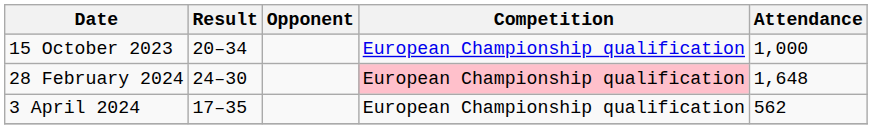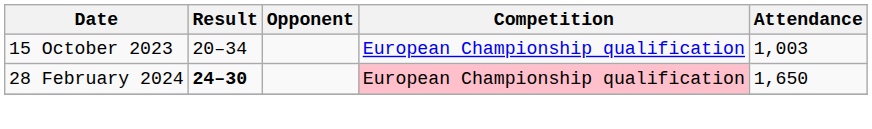 <table class="wikitable">
 <tr>
 <th>Date</th>
 <th>Result</th>
 <th>Opponent</th>
 <th>Competition</th>
 <th>Attendance</th>
 </tr>
 <tr>
 <td>15 October 2023</td>
 <td>20–34</td>
 <td></td>
 <td><a href='#'>European Championship qualification</a></td>
-<td>1,000</td>
+<td>1,003</td>
 </tr>
 <tr>
 <td>28 February 2024</td>
-<td>24–30</td>
+<td><strong>24–30</strong></td>
 <td></td>
 <td style="background: pink;">European Championship qualification</td>
-<td>1,648</td>
-</tr>
-<tr>
-<td>3 April 2024</td>
-<td>17–35</td>
-<td></td>
-<td>European Championship qualification</td>
-<td>562</td>
+<td>1,650</td>
 </tr>
 <tr>
 </tr>
 </table>
